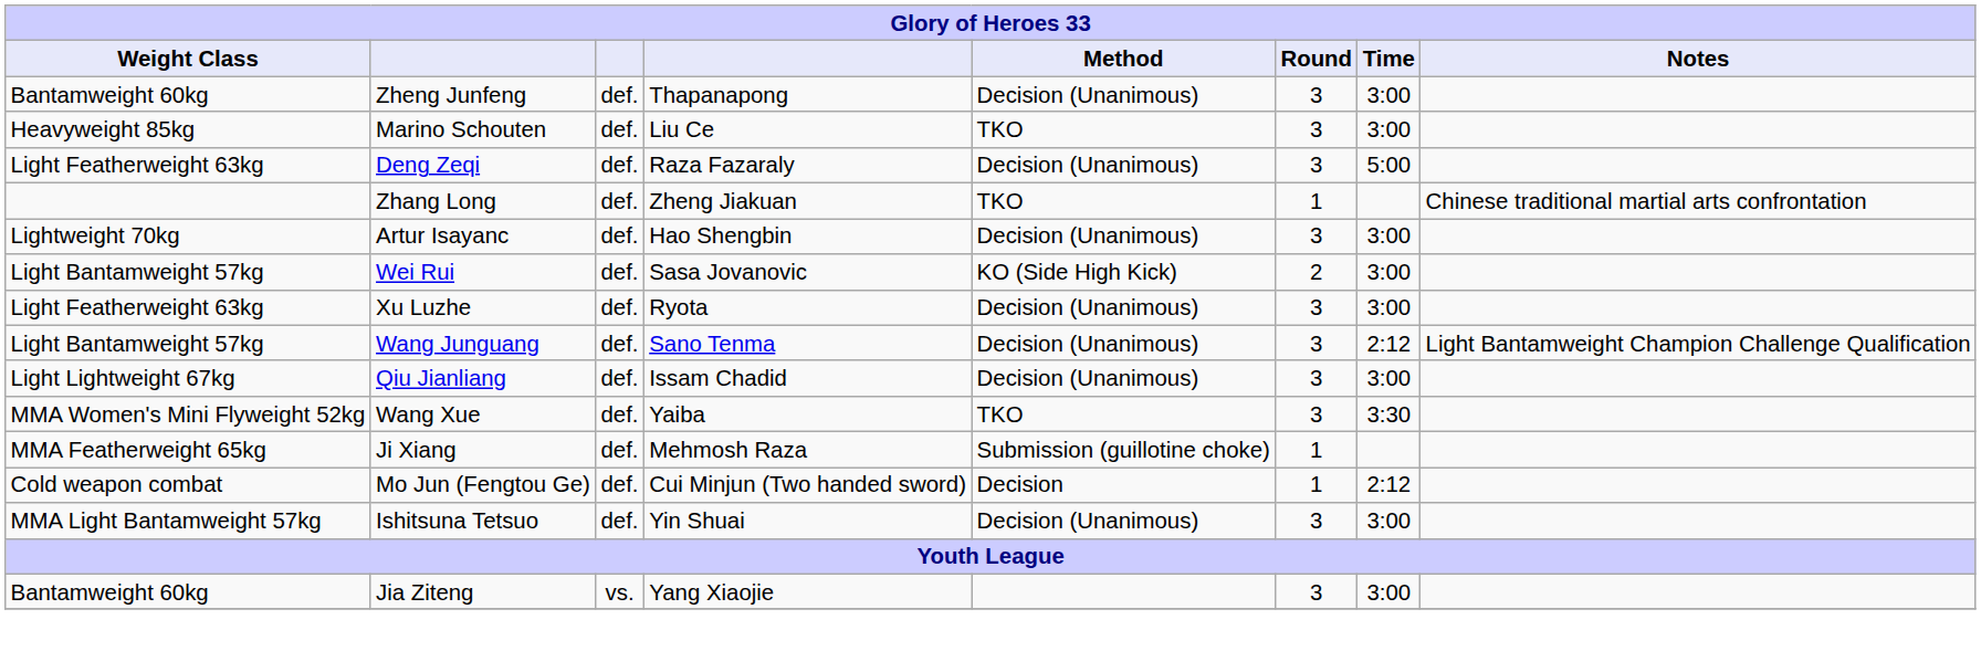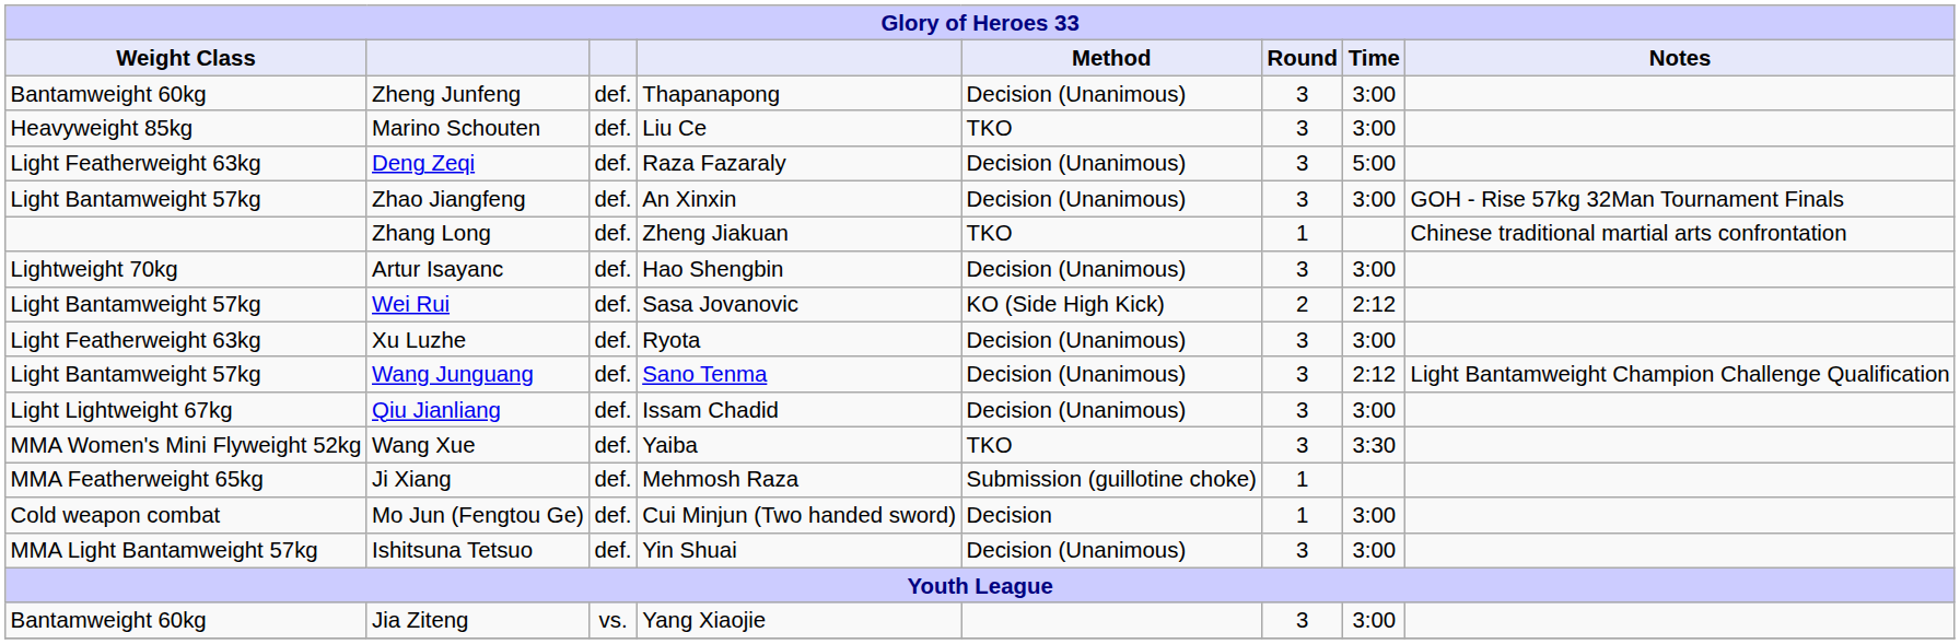 <table class="wikitable" style="font-size: 85%;">
 <tr>
 <th colspan="8" style="background-color: #ccf; color: #000080; text-align: center;"><strong>Glory of Heroes 33</strong></th>
 </tr>
 <tr>
 <th colspan="1" style="background-color: #E6E8FA; color: #000000; text-align: center;">Weight Class</th>
 <th colspan="1" style="background-color: #E6E8FA; color: #000000; text-align: center;"></th>
 <th colspan="1" style="background-color: #E6E8FA; color: #000000; text-align: center;"></th>
 <th colspan="1" style="background-color: #E6E8FA; color: #000000; text-align: center;"></th>
 <th colspan="1" style="background-color: #E6E8FA; color: #000000; text-align: center;">Method</th>
 <th colspan="1" style="background-color: #E6E8FA; color: #000000; text-align: center;">Round</th>
 <th colspan="1" style="background-color: #E6E8FA; color: #000000; text-align: center;">Time</th>
 <th colspan="1" style="background-color: #E6E8FA; color: #000000; text-align: center;">Notes</th>
 </tr>
 <tr>
 <td>Bantamweight 60kg</td>
 <td> Zheng Junfeng</td>
 <td align=center>def.</td>
 <td> Thapanapong</td>
 <td>Decision (Unanimous)</td>
 <td align=center>3</td>
 <td align=center>3:00</td>
 <td></td>
 </tr>
 <tr>
 <td>Heavyweight 85kg</td>
 <td> Marino Schouten</td>
 <td align=center>def.</td>
 <td> Liu Ce</td>
 <td>TKO</td>
 <td align=center>3</td>
 <td align=center>3:00</td>
 <td></td>
 </tr>
 <tr>
 <td>Light Featherweight 63kg</td>
 <td> <a href='#'>Deng Zeqi</a></td>
 <td align=center>def.</td>
 <td> Raza Fazaraly</td>
 <td>Decision (Unanimous)</td>
 <td align=center>3</td>
 <td align=center>5:00</td>
 <td></td>
 </tr>
 <tr>
+<td>Light Bantamweight 57kg</td>
+<td> Zhao Jiangfeng</td>
+<td align=center>def.</td>
+<td> An Xinxin</td>
+<td>Decision (Unanimous)</td>
+<td align=center>3</td>
+<td align=center>3:00</td>
+<td>GOH - Rise 57kg 32Man Tournament Finals</td>
+</tr>
+<tr>
 <td></td>
 <td> Zhang Long</td>
 <td align=center>def.</td>
 <td> Zheng Jiakuan</td>
 <td>TKO</td>
 <td align=center>1</td>
 <td align=center></td>
 <td>Chinese traditional martial arts confrontation</td>
 </tr>
 <tr>
 <td>Lightweight 70kg</td>
 <td> Artur Isayanc</td>
 <td align=center>def.</td>
 <td> Hao Shengbin</td>
 <td>Decision (Unanimous)</td>
 <td align=center>3</td>
 <td align=center>3:00</td>
 <td></td>
 </tr>
 <tr>
 <td>Light Bantamweight 57kg</td>
 <td> <a href='#'>Wei Rui</a></td>
 <td align=center>def.</td>
 <td> Sasa Jovanovic</td>
 <td>KO (Side High Kick)</td>
 <td align=center>2</td>
-<td align=center>3:00</td>
+<td align=center>2:12</td>
 <td></td>
 </tr>
 <tr>
 <td>Light Featherweight 63kg</td>
 <td> Xu Luzhe</td>
 <td align=center>def.</td>
 <td> Ryota</td>
 <td>Decision (Unanimous)</td>
 <td align=center>3</td>
 <td align=center>3:00</td>
 <td></td>
 </tr>
 <tr>
 <td>Light Bantamweight 57kg</td>
 <td> <a href='#'>Wang Junguang</a></td>
 <td align=center>def.</td>
 <td> <a href='#'>Sano Tenma</a></td>
 <td>Decision (Unanimous)</td>
 <td align=center>3</td>
 <td align=center>2:12</td>
 <td>Light Bantamweight Champion Challenge Qualification</td>
 </tr>
 <tr>
 <td>Light Lightweight 67kg</td>
 <td> <a href='#'>Qiu Jianliang</a></td>
 <td align=center>def.</td>
 <td> Issam Chadid</td>
 <td>Decision (Unanimous)</td>
 <td align=center>3</td>
 <td align=center>3:00</td>
 <td></td>
 </tr>
 <tr>
 <td>MMA Women's Mini Flyweight 52kg</td>
 <td> Wang Xue</td>
 <td align=center>def.</td>
 <td> Yaiba</td>
 <td>TKO</td>
 <td align=center>3</td>
 <td align=center>3:30</td>
 <td></td>
 </tr>
 <tr>
 <td>MMA Featherweight 65kg</td>
 <td> Ji Xiang</td>
 <td align=center>def.</td>
 <td> Mehmosh Raza</td>
 <td>Submission (guillotine choke)</td>
 <td align=center>1</td>
 <td align=center></td>
 <td></td>
 </tr>
 <tr>
 <td>Cold weapon combat</td>
 <td> Mo Jun (Fengtou Ge)</td>
 <td align=center>def.</td>
 <td> Cui Minjun (Two handed sword)</td>
 <td>Decision</td>
 <td align=center>1</td>
-<td align=center>2:12</td>
+<td align=center>3:00</td>
 <td></td>
 </tr>
 <tr>
 <td>MMA Light Bantamweight 57kg</td>
 <td> Ishitsuna Tetsuo</td>
 <td align=center>def.</td>
 <td> Yin Shuai</td>
 <td>Decision (Unanimous)</td>
 <td align=center>3</td>
 <td align=center>3:00</td>
 <td></td>
 </tr>
 <tr>
 <th colspan="8" style="background-color: #ccf; color: #000080; text-align: center;"><strong>Youth League</strong></th>
 </tr>
 <tr>
 <td>Bantamweight 60kg</td>
 <td> Jia Ziteng</td>
 <td align=center>vs.</td>
 <td> Yang Xiaojie</td>
 <td></td>
 <td align=center>3</td>
 <td align=center>3:00</td>
 <td></td>
 </tr>
 <tr>
 </tr>
 </table>
